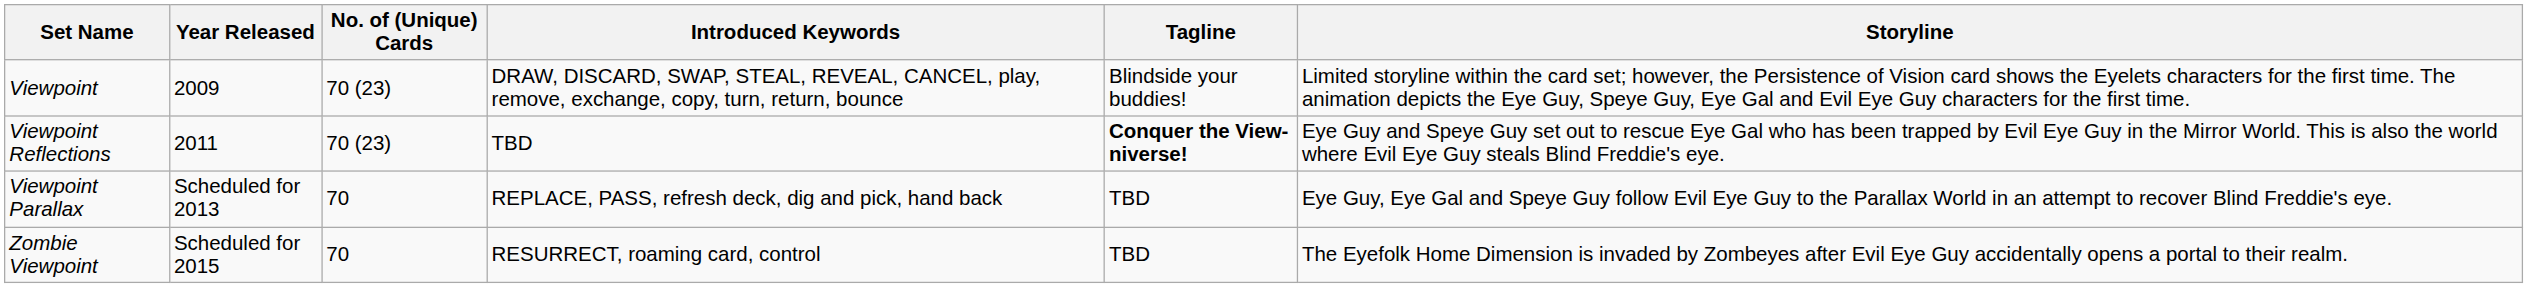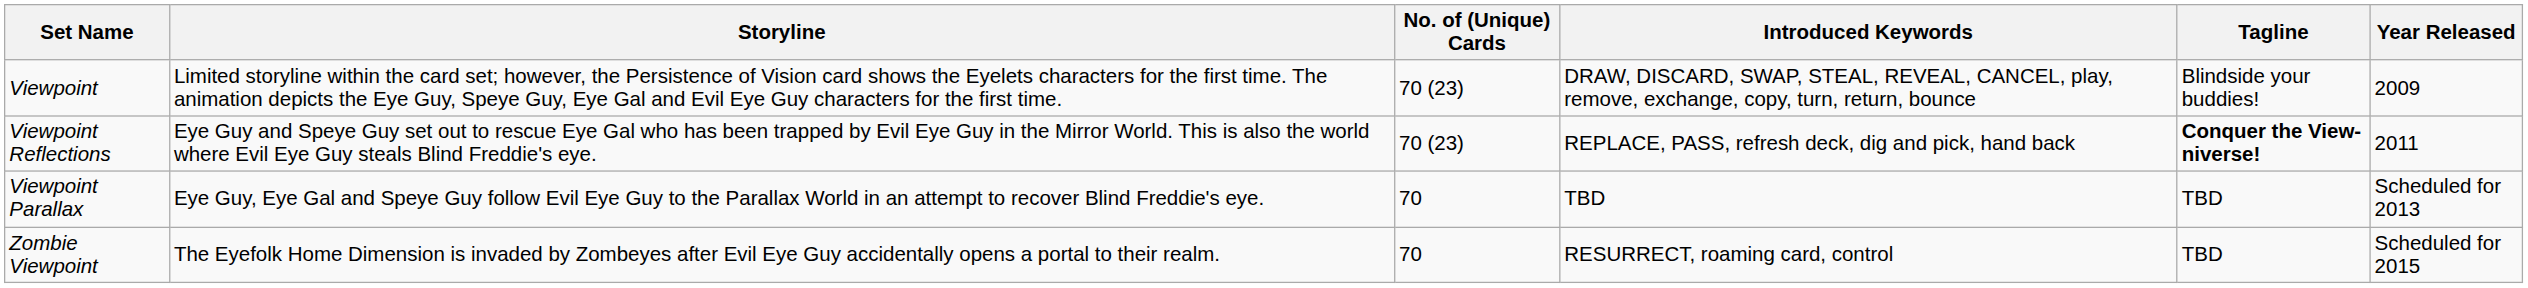 <table class="wikitable">
 <tr>
 <th>Set Name</th>
-<th>Year Released</th>
+<th>Storyline</th>
 <th>No. of (Unique) Cards</th>
 <th>Introduced Keywords</th>
 <th>Tagline</th>
-<th>Storyline</th>
+<th>Year Released</th>
 </tr>
 <tr>
 <td><em>Viewpoint</em></td>
-<td>2009</td>
+<td>Limited storyline within the card set; however, the Persistence of Vision card shows the Eyelets characters for the first time.  The  animation depicts the Eye Guy, Speye Guy, Eye Gal and Evil Eye Guy characters for the first time.</td>
 <td>70 (23)</td>
 <td>DRAW, DISCARD, SWAP, STEAL, REVEAL, CANCEL, play, remove, exchange, copy, turn, return, bounce</td>
 <td>Blindside your buddies!</td>
-<td>Limited storyline within the card set; however, the Persistence of Vision card shows the Eyelets characters for the first time.  The  animation depicts the Eye Guy, Speye Guy, Eye Gal and Evil Eye Guy characters for the first time.</td>
+<td>2009</td>
 </tr>
 <tr>
 <td><em>Viewpoint Reflections</em></td>
+<td>Eye Guy and Speye Guy set out to rescue Eye Gal who has been trapped by Evil Eye Guy in the Mirror World.  This is also the world where Evil Eye Guy steals Blind Freddie's eye.</td>
+<td>70 (23)</td>
+<td>REPLACE, PASS, refresh deck, dig and pick, hand back</td>
+<td><strong>Conquer the View-niverse!</strong></td>
 <td>2011</td>
-<td>70 (23)</td>
-<td>TBD</td>
-<td><strong>Conquer the View-niverse!</strong></td>
-<td>Eye Guy and Speye Guy set out to rescue Eye Gal who has been trapped by Evil Eye Guy in the Mirror World.  This is also the world where Evil Eye Guy steals Blind Freddie's eye.</td>
 </tr>
 <tr>
 <td><em>Viewpoint Parallax</em></td>
+<td>Eye Guy, Eye Gal and Speye Guy follow Evil Eye Guy to the Parallax World in an attempt to recover Blind Freddie's eye.</td>
+<td>70</td>
+<td>TBD</td>
+<td>TBD</td>
 <td>Scheduled for 2013</td>
-<td>70</td>
-<td>REPLACE, PASS, refresh deck, dig and pick, hand back</td>
-<td>TBD</td>
-<td>Eye Guy, Eye Gal and Speye Guy follow Evil Eye Guy to the Parallax World in an attempt to recover Blind Freddie's eye.</td>
 </tr>
 <tr>
 <td><em>Zombie Viewpoint</em></td>
-<td>Scheduled for 2015</td>
+<td>The Eyefolk Home Dimension is invaded by Zombeyes after Evil Eye Guy accidentally opens a portal to their realm.</td>
 <td>70</td>
 <td>RESURRECT, roaming card, control</td>
 <td>TBD</td>
-<td>The Eyefolk Home Dimension is invaded by Zombeyes after Evil Eye Guy accidentally opens a portal to their realm.</td>
+<td>Scheduled for 2015</td>
 </tr>
 </table>
